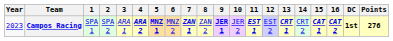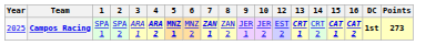 <table class="wikitable" style="text-align:center; font-size:85%">
 <tr>
 <th>Year</th>
 <th>Team</th>
 <th>1</th>
 <th>2</th>
 <th>3</th>
 <th>4</th>
 <th>5</th>
 <th>6</th>
 <th>7</th>
 <th>8</th>
 <th>9</th>
 <th>10</th>
-<th>11</th>
 <th>12</th>
 <th>13</th>
 <th>14</th>
 <th>15</th>
 <th>16</th>
 <th>DC</th>
 <th>Points</th>
 </tr>
 <tr>
-<td><a href='#'>2023</a></td>
+<td><a href='#'>2025</a></td>
 <th nowrap><a href='#'>Campos Racing</a></th>
 <td style="background:#DFFFDF"><a href='#'>SPA<br>1</a><br></td>
 <td style="background:#DFFFDF"><a href='#'>SPA<br>2</a><br></td>
 <td style="background:#FFFFBF"><em><a href='#'>ARA<br>1</a></em><br></td>
 <td style="background:#FFFFBF"><strong><em><a href='#'>ARA<br>2</a></em></strong><br></td>
 <td style="background:#FFDF9F"><strong><a href='#'>MNZ<br>1</a><br></strong></td>
 <td style="background:#FFDF9F"><a href='#'>MNZ<br>2</a><br></td>
 <td style="background:#FFFFBF"><strong><em><a href='#'>ZAN<br>1</a></em></strong><br></td>
 <td style="background:#FFFFBF"><a href='#'>ZAN<br>2</a><br></td>
-<td style="background:#EFCFFF"><strong><a href='#'>JER<br>1</a><br></strong></td>
+<td style="background:#EFCFFF"><a href='#'>JER<br>1</a><br></td>
 <td style="background:#EFCFFF"><a href='#'>JER<br>2</a><br></td>
-<td style="background:#FFFFBF"><strong><em><a href='#'>EST<br>1</a></em></strong><br></td>
 <td style="background:#CFCFFF"><a href='#'>EST<br>2</a><br></td>
 <td style="background:#FFFFBF"><strong><em><a href='#'>CRT<br>1</a></em></strong><br></td>
 <td style="background:#DFFFDF"><a href='#'>CRT<br>2</a><br></td>
 <td style="background:#FFFFBF"><strong><em><a href='#'>CAT<br>1</a></em></strong><br></td>
 <td style="background:#FFFFBF"><strong><em><a href='#'>CAT<br>2</a></em></strong><br></td>
 <th style="background:#FFFFBF">1st</th>
-<th style="background:#FFFFBF">276</th>
+<th style="background:#FFFFBF">273</th>
 </tr>
 </table>
